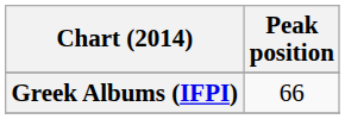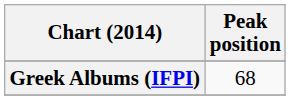 <table class="wikitable sortable plainrowheaders" style="text-align:center">
 <tr>
 <th scope="col">Chart (2014)</th>
 <th scope="col">Peak<br>position</th>
 </tr>
 <tr>
 </tr>
 <tr>
 </tr>
 <tr>
 </tr>
 <tr>
 </tr>
 <tr>
 </tr>
 <tr>
 </tr>
 <tr>
 </tr>
 <tr>
 </tr>
 <tr>
 </tr>
 <tr>
 <th scope="row">Greek Albums (<a href='#'>IFPI</a>)</th>
-<td>66</td>
+<td>68</td>
 </tr>
 <tr>
 </tr>
 <tr>
 </tr>
 <tr>
 </tr>
 <tr>
 </tr>
 <tr>
 </tr>
 <tr>
 </tr>
 <tr>
 </tr>
 <tr>
 </tr>
 <tr>
 </tr>
 </table>
